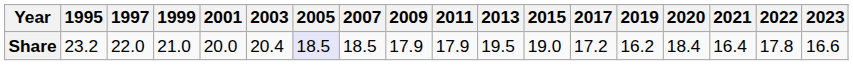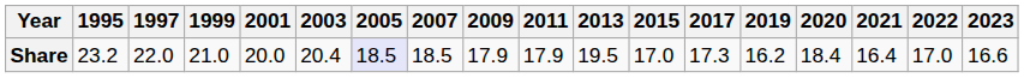 <table class="wikitable">
 <tr>
 <th>Year</th>
 <th>1995</th>
 <th>1997</th>
 <th>1999</th>
 <th>2001</th>
 <th>2003</th>
 <th>2005</th>
 <th>2007</th>
 <th>2009</th>
 <th>2011</th>
 <th>2013</th>
 <th>2015</th>
 <th>2017</th>
 <th>2019</th>
 <th>2020</th>
 <th>2021</th>
 <th>2022</th>
 <th>2023</th>
 </tr>
 <tr>
 <th>Share</th>
 <td>23.2</td>
 <td>22.0</td>
 <td>21.0</td>
 <td>20.0</td>
 <td>20.4</td>
 <td style="background: lavender;">18.5</td>
 <td>18.5</td>
 <td>17.9</td>
 <td>17.9</td>
 <td>19.5</td>
-<td>19.0</td>
-<td>17.2</td>
+<td>17.0</td>
+<td>17.3</td>
 <td>16.2</td>
 <td>18.4</td>
 <td>16.4</td>
-<td>17.8</td>
+<td>17.0</td>
 <td>16.6</td>
 </tr>
 </table>
